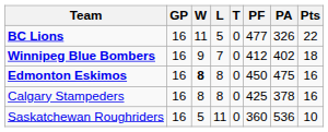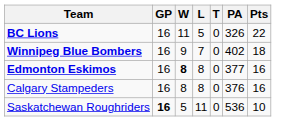 <table class="wikitable" style="float:left; margin-right:1em">
 <tr>
 <th>Team</th>
 <th>GP</th>
 <th>W</th>
 <th>L</th>
 <th>T</th>
-<th>PF</th>
 <th>PA</th>
 <th>Pts</th>
 </tr>
 <tr align="center">
 <td align="left"><strong><a href='#'>BC Lions</a></strong></td>
 <td>16</td>
 <td>11</td>
 <td>5</td>
 <td>0</td>
-<td>477</td>
 <td>326</td>
 <td>22</td>
 </tr>
 <tr align="center">
 <td align="left"><strong><a href='#'>Winnipeg Blue Bombers</a></strong></td>
 <td>16</td>
 <td>9</td>
 <td>7</td>
 <td>0</td>
-<td>412</td>
 <td>402</td>
 <td>18</td>
 </tr>
 <tr align="center">
 <td align="left"><strong><a href='#'>Edmonton Eskimos</a></strong></td>
 <td>16</td>
 <td><strong>8</strong></td>
 <td>8</td>
 <td>0</td>
-<td>450</td>
-<td>475</td>
+<td>377</td>
 <td>16</td>
 </tr>
 <tr align="center">
 <td align="left"><a href='#'>Calgary Stampeders</a></td>
 <td>16</td>
 <td>8</td>
 <td>8</td>
 <td>0</td>
-<td>425</td>
-<td>378</td>
+<td>376</td>
 <td>16</td>
 </tr>
 <tr align="center">
 <td align="left"><a href='#'>Saskatchewan Roughriders</a></td>
-<td>16</td>
+<td><strong>16</strong></td>
 <td>5</td>
 <td>11</td>
 <td>0</td>
-<td>360</td>
 <td>536</td>
 <td>10</td>
 </tr>
 </table>
